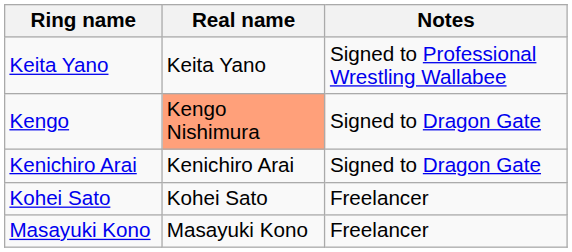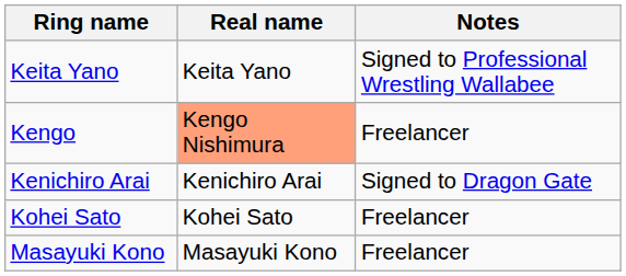 <table class="wikitable sortable" align="left center" width="70%">
 <tr>
 <th width="15%">Ring name</th>
 <th width="15%">Real name</th>
 <th width="25%">Notes</th>
 </tr>
 <tr>
 <td><a href='#'>Keita Yano</a></td>
 <td>Keita Yano</td>
 <td>Signed to <a href='#'>Professional Wrestling Wallabee</a></td>
 </tr>
 <tr>
 <td><a href='#'>Kengo</a></td>
 <td style="background: lightsalmon;">Kengo Nishimura</td>
-<td>Signed to <a href='#'>Dragon Gate</a></td>
+<td>Freelancer</td>
 </tr>
 <tr>
 <td><a href='#'>Kenichiro Arai</a></td>
 <td>Kenichiro Arai</td>
 <td>Signed to <a href='#'>Dragon Gate</a></td>
 </tr>
 <tr>
 <td><a href='#'>Kohei Sato</a></td>
 <td>Kohei Sato</td>
 <td>Freelancer</td>
 </tr>
 <tr>
 <td><a href='#'>Masayuki Kono</a></td>
 <td>Masayuki Kono</td>
 <td>Freelancer</td>
 </tr>
 </table>
